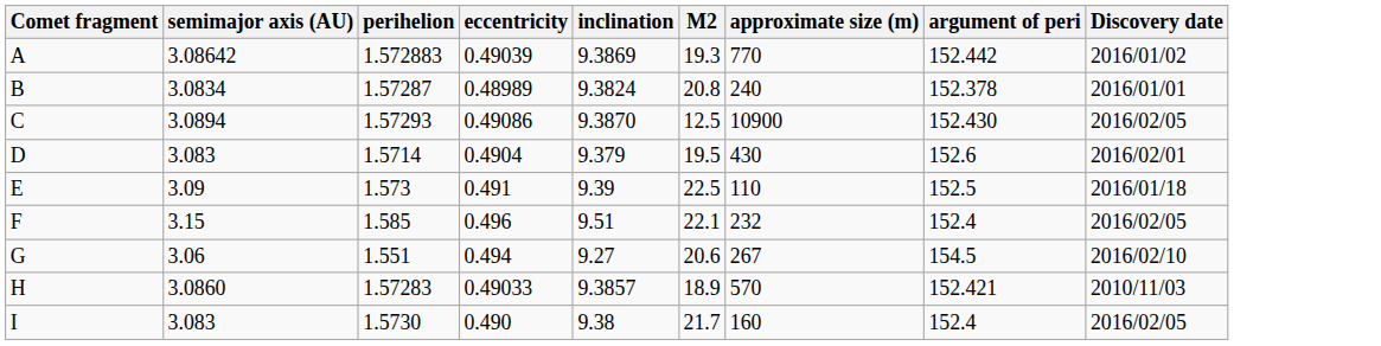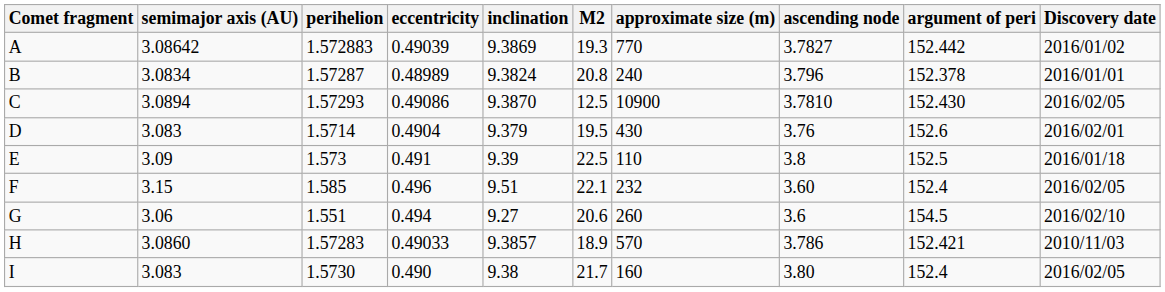 <table class="wikitable sortable">
 <tr>
 <th>Comet fragment</th>
 <th>semimajor axis (AU)</th>
 <th>perihelion</th>
 <th>eccentricity</th>
 <th>inclination</th>
 <th>M2</th>
 <th>approximate size (m)</th>
+<th>ascending node</th>
 <th>argument of peri</th>
 <th>Discovery date</th>
 </tr>
 <tr>
 <td>A</td>
 <td>3.08642</td>
 <td>1.572883</td>
 <td>0.49039</td>
 <td>9.3869</td>
 <td>19.3</td>
 <td>770</td>
+<td>3.7827</td>
 <td>152.442</td>
 <td>2016/01/02</td>
 </tr>
 <tr>
 <td>B</td>
 <td>3.0834</td>
 <td>1.57287</td>
 <td>0.48989</td>
 <td>9.3824</td>
 <td>20.8</td>
 <td>240</td>
+<td>3.796</td>
 <td>152.378</td>
 <td>2016/01/01</td>
 </tr>
 <tr>
 <td>C</td>
 <td>3.0894</td>
 <td>1.57293</td>
 <td>0.49086</td>
 <td>9.3870</td>
 <td>12.5</td>
 <td>10900</td>
+<td>3.7810</td>
 <td>152.430</td>
 <td>2016/02/05</td>
 </tr>
 <tr>
 <td>D</td>
 <td>3.083</td>
 <td>1.5714</td>
 <td>0.4904</td>
 <td>9.379</td>
 <td>19.5</td>
 <td>430</td>
+<td>3.76</td>
 <td>152.6</td>
 <td>2016/02/01</td>
 </tr>
 <tr>
 <td>E</td>
 <td>3.09</td>
 <td>1.573</td>
 <td>0.491</td>
 <td>9.39</td>
 <td>22.5</td>
 <td>110</td>
+<td>3.8</td>
 <td>152.5</td>
 <td>2016/01/18</td>
 </tr>
 <tr>
 <td>F</td>
 <td>3.15</td>
 <td>1.585</td>
 <td>0.496</td>
 <td>9.51</td>
 <td>22.1</td>
 <td>232</td>
+<td>3.60</td>
 <td>152.4</td>
 <td>2016/02/05</td>
 </tr>
 <tr>
 <td>G</td>
 <td>3.06</td>
 <td>1.551</td>
 <td>0.494</td>
 <td>9.27</td>
 <td>20.6</td>
-<td>267</td>
+<td>260</td>
+<td>3.6</td>
 <td>154.5</td>
 <td>2016/02/10</td>
 </tr>
 <tr>
 <td>H</td>
 <td>3.0860</td>
 <td>1.57283</td>
 <td>0.49033</td>
 <td>9.3857</td>
 <td>18.9</td>
 <td>570</td>
+<td>3.786</td>
 <td>152.421</td>
 <td>2010/11/03</td>
 </tr>
 <tr>
 <td>I</td>
 <td>3.083</td>
 <td>1.5730</td>
 <td>0.490</td>
 <td>9.38</td>
 <td>21.7</td>
 <td>160</td>
+<td>3.80</td>
 <td>152.4</td>
 <td>2016/02/05</td>
 </tr>
 </table>
